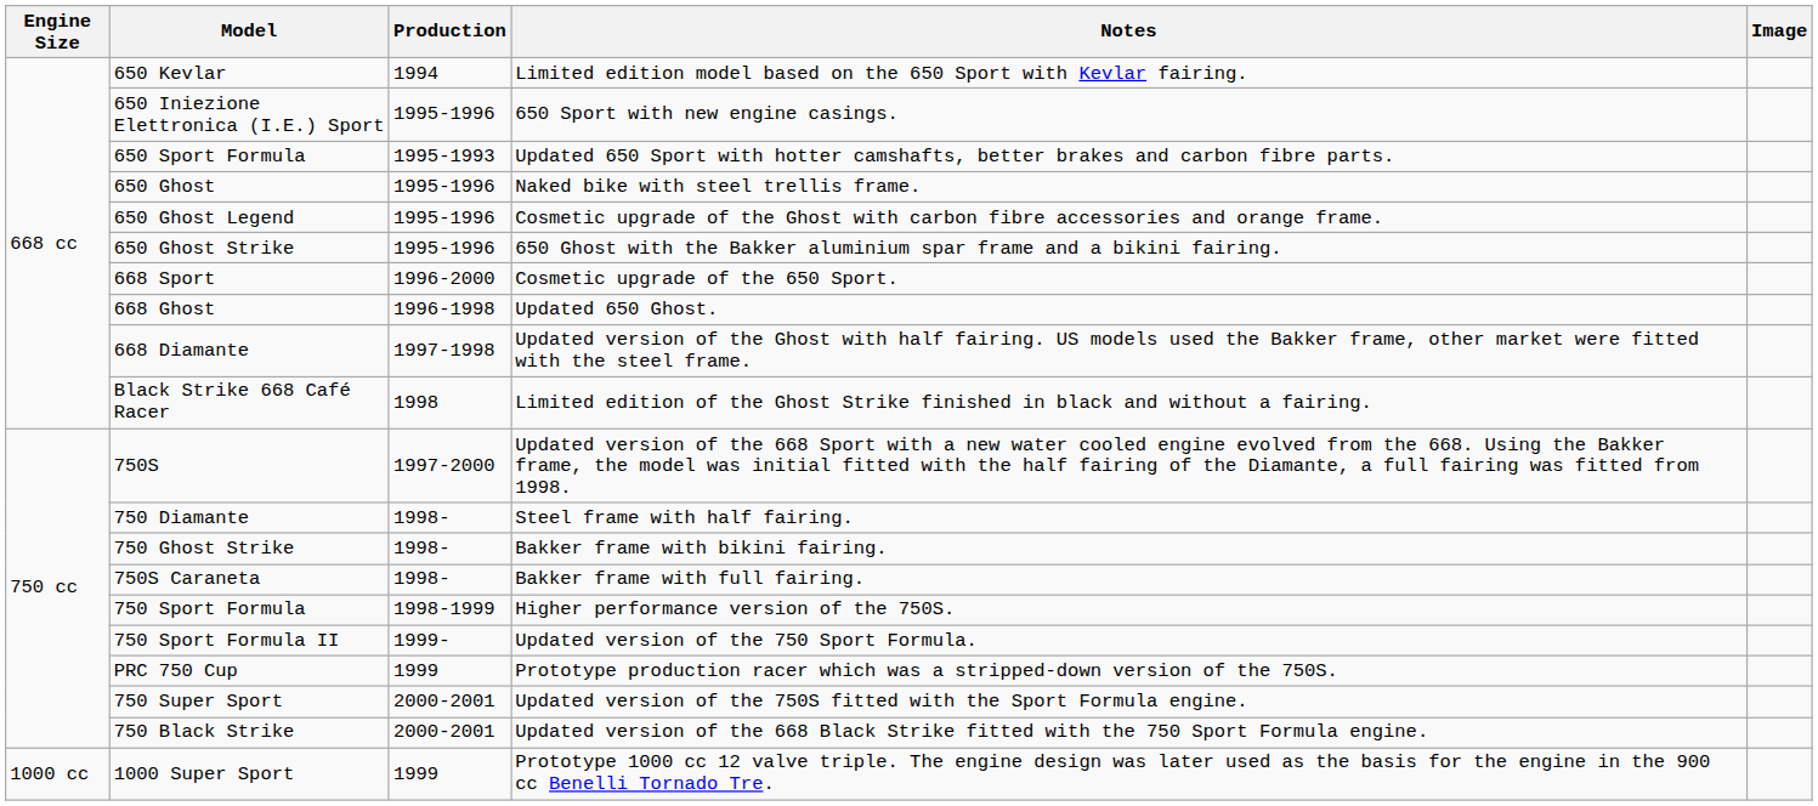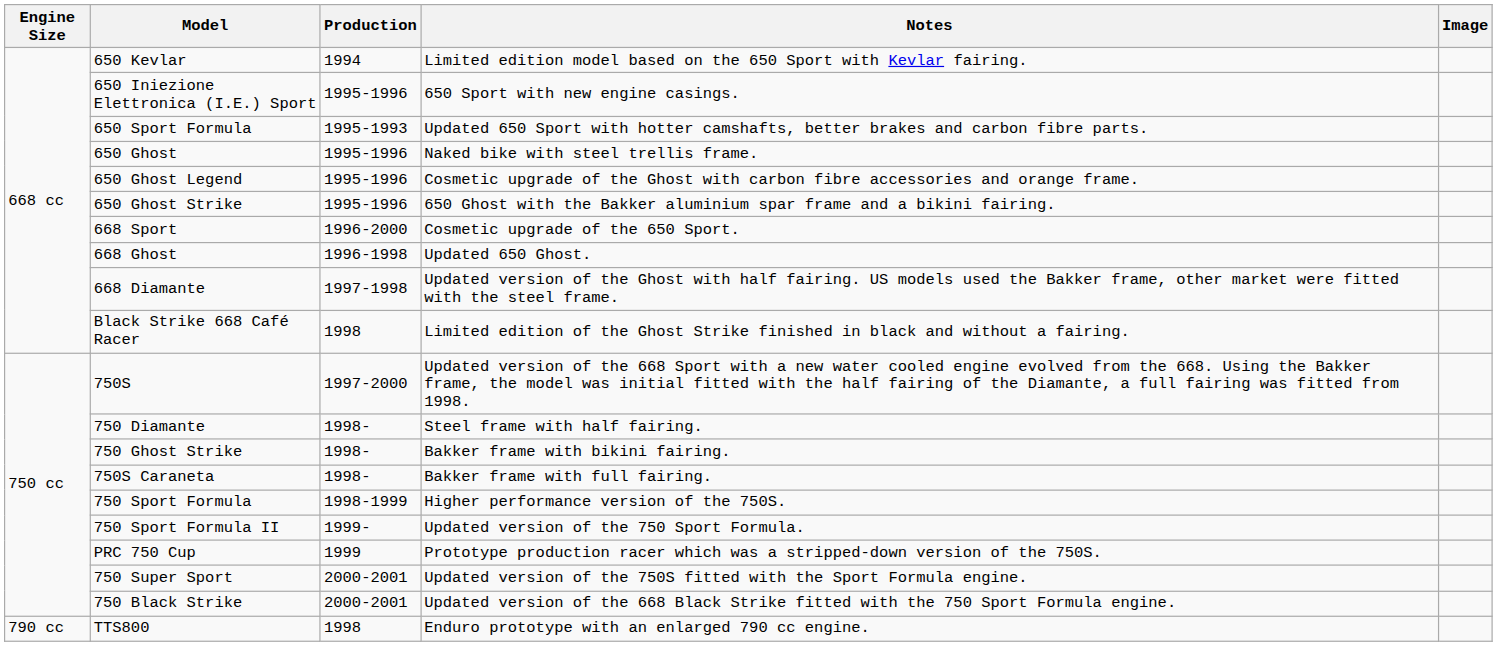 <table class="wikitable">
 <tr>
 <th>Engine Size</th>
 <th>Model</th>
 <th>Production</th>
 <th>Notes</th>
 <th>Image</th>
 </tr>
 <tr>
 <td rowspan="10">668 cc</td>
 <td>650 Kevlar</td>
 <td>1994</td>
 <td>Limited edition model based on the 650 Sport with <a href='#'>Kevlar</a> fairing.</td>
 <td></td>
 </tr>
 <tr>
 <td>650 Iniezione Elettronica (I.E.) Sport</td>
 <td>1995-1996</td>
 <td>650 Sport with new engine casings.</td>
 <td></td>
 </tr>
 <tr>
 <td>650 Sport Formula</td>
 <td>1995-1993</td>
 <td>Updated 650 Sport with hotter camshafts, better brakes and carbon fibre parts.</td>
 <td></td>
 </tr>
 <tr>
 <td>650 Ghost</td>
 <td>1995-1996</td>
 <td>Naked bike with steel trellis frame.</td>
 <td></td>
 </tr>
 <tr>
 <td>650 Ghost Legend</td>
 <td>1995-1996</td>
 <td>Cosmetic upgrade of the Ghost with carbon fibre accessories and orange frame.</td>
 <td></td>
 </tr>
 <tr>
 <td>650 Ghost Strike</td>
 <td>1995-1996</td>
 <td>650 Ghost with the Bakker aluminium spar frame and a bikini fairing.</td>
 <td></td>
 </tr>
 <tr>
 <td>668 Sport</td>
 <td>1996-2000</td>
 <td>Cosmetic upgrade of the 650 Sport.</td>
 <td></td>
 </tr>
 <tr>
 <td>668 Ghost</td>
 <td>1996-1998</td>
 <td>Updated 650 Ghost.</td>
 <td></td>
 </tr>
 <tr>
 <td>668 Diamante</td>
 <td>1997-1998</td>
 <td>Updated version of the Ghost with half fairing. US models used the Bakker frame, other market were fitted with the steel frame.</td>
 <td></td>
 </tr>
 <tr>
 <td>Black Strike 668 Café Racer</td>
 <td>1998</td>
 <td>Limited edition of the Ghost Strike finished in black and without a fairing.</td>
 <td></td>
 </tr>
 <tr>
 <td rowspan="9">750 cc</td>
 <td>750S</td>
 <td>1997-2000</td>
 <td>Updated version of the 668 Sport with a new water cooled engine evolved from the 668. Using the Bakker frame, the model was initial fitted with the half fairing of the Diamante, a full fairing was fitted from 1998.</td>
 <td></td>
 </tr>
 <tr>
 <td>750 Diamante</td>
 <td>1998-</td>
 <td>Steel frame with half fairing.</td>
 <td></td>
 </tr>
 <tr>
 <td>750 Ghost Strike</td>
 <td>1998-</td>
 <td>Bakker frame with bikini fairing.</td>
 <td></td>
 </tr>
 <tr>
 <td>750S Caraneta</td>
 <td>1998-</td>
 <td>Bakker frame with full fairing.</td>
 <td></td>
 </tr>
 <tr>
 <td>750 Sport Formula</td>
 <td>1998-1999</td>
 <td>Higher performance version of the 750S.</td>
 <td></td>
 </tr>
 <tr>
 <td>750 Sport Formula II</td>
 <td>1999-</td>
 <td>Updated version of the 750 Sport Formula.</td>
 <td></td>
 </tr>
 <tr>
 <td>PRC 750 Cup</td>
 <td>1999</td>
 <td>Prototype production racer which was a stripped-down version of the 750S.</td>
 <td></td>
 </tr>
 <tr>
 <td>750 Super Sport</td>
 <td>2000-2001</td>
 <td>Updated version of the 750S fitted with the Sport Formula engine.</td>
 <td></td>
 </tr>
 <tr>
 <td>750 Black Strike</td>
 <td>2000-2001</td>
 <td>Updated version of the 668 Black Strike fitted with the 750 Sport Formula engine.</td>
 <td></td>
 </tr>
 <tr>
-<td>1000 cc</td>
-<td>1000 Super Sport</td>
-<td>1999</td>
-<td>Prototype 1000 cc 12 valve triple. The engine design was later used as the basis for the engine in the 900 cc <a href='#'>Benelli Tornado Tre</a>.</td>
+<td>790 cc</td>
+<td>TTS800</td>
+<td>1998</td>
+<td>Enduro prototype with an enlarged 790 cc engine.</td>
 <td></td>
 </tr>
 </table>
